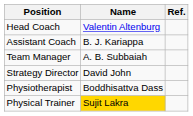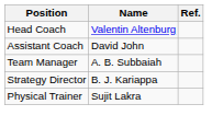 <table class="wikitable">
 <tr>
 <th>Position</th>
 <th>Name</th>
 <th>Ref.</th>
 </tr>
 <tr>
 <td>Head Coach</td>
 <td> <a href='#'>Valentin Altenburg</a></td>
 <td></td>
 </tr>
 <tr>
 <td>Assistant Coach</td>
-<td> B. J. Kariappa</td>
+<td> David John</td>
 <td></td>
 </tr>
 <tr>
 <td>Team Manager</td>
 <td> A. B. Subbaiah</td>
 <td></td>
 </tr>
 <tr>
 <td>Strategy Director</td>
-<td> David John</td>
-<td></td>
-</tr>
-<tr>
-<td>Physiotherapist</td>
-<td> Boddhisattva Dass</td>
+<td> B. J. Kariappa</td>
 <td></td>
 </tr>
 <tr>
 <td>Physical Trainer</td>
-<td style="background: gold;"> Sujit Lakra</td>
+<td> Sujit Lakra</td>
 <td></td>
 </tr>
 </table>
